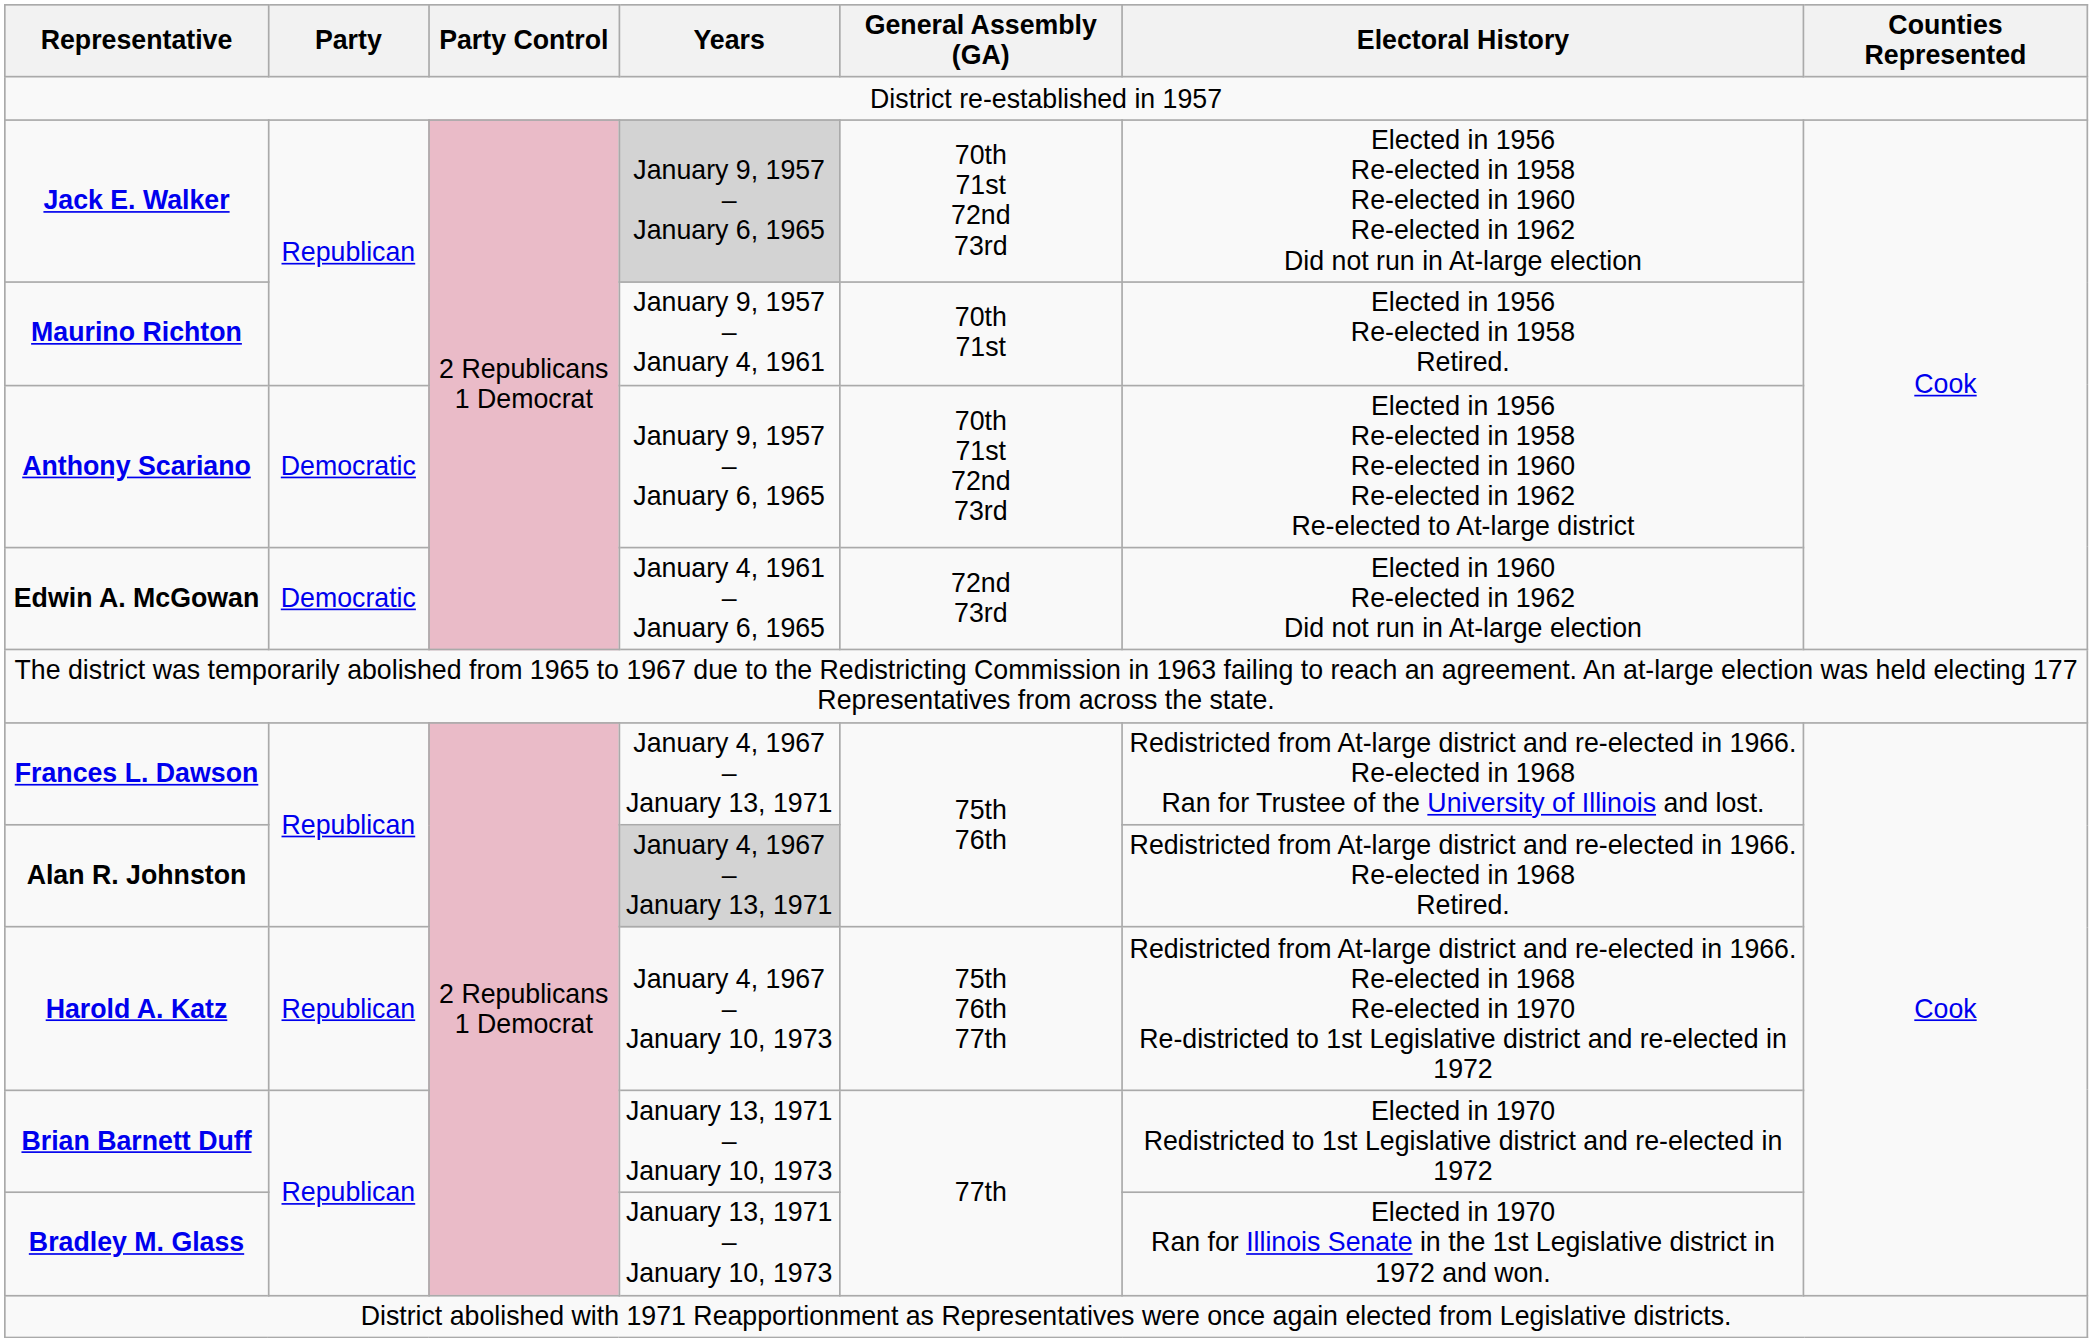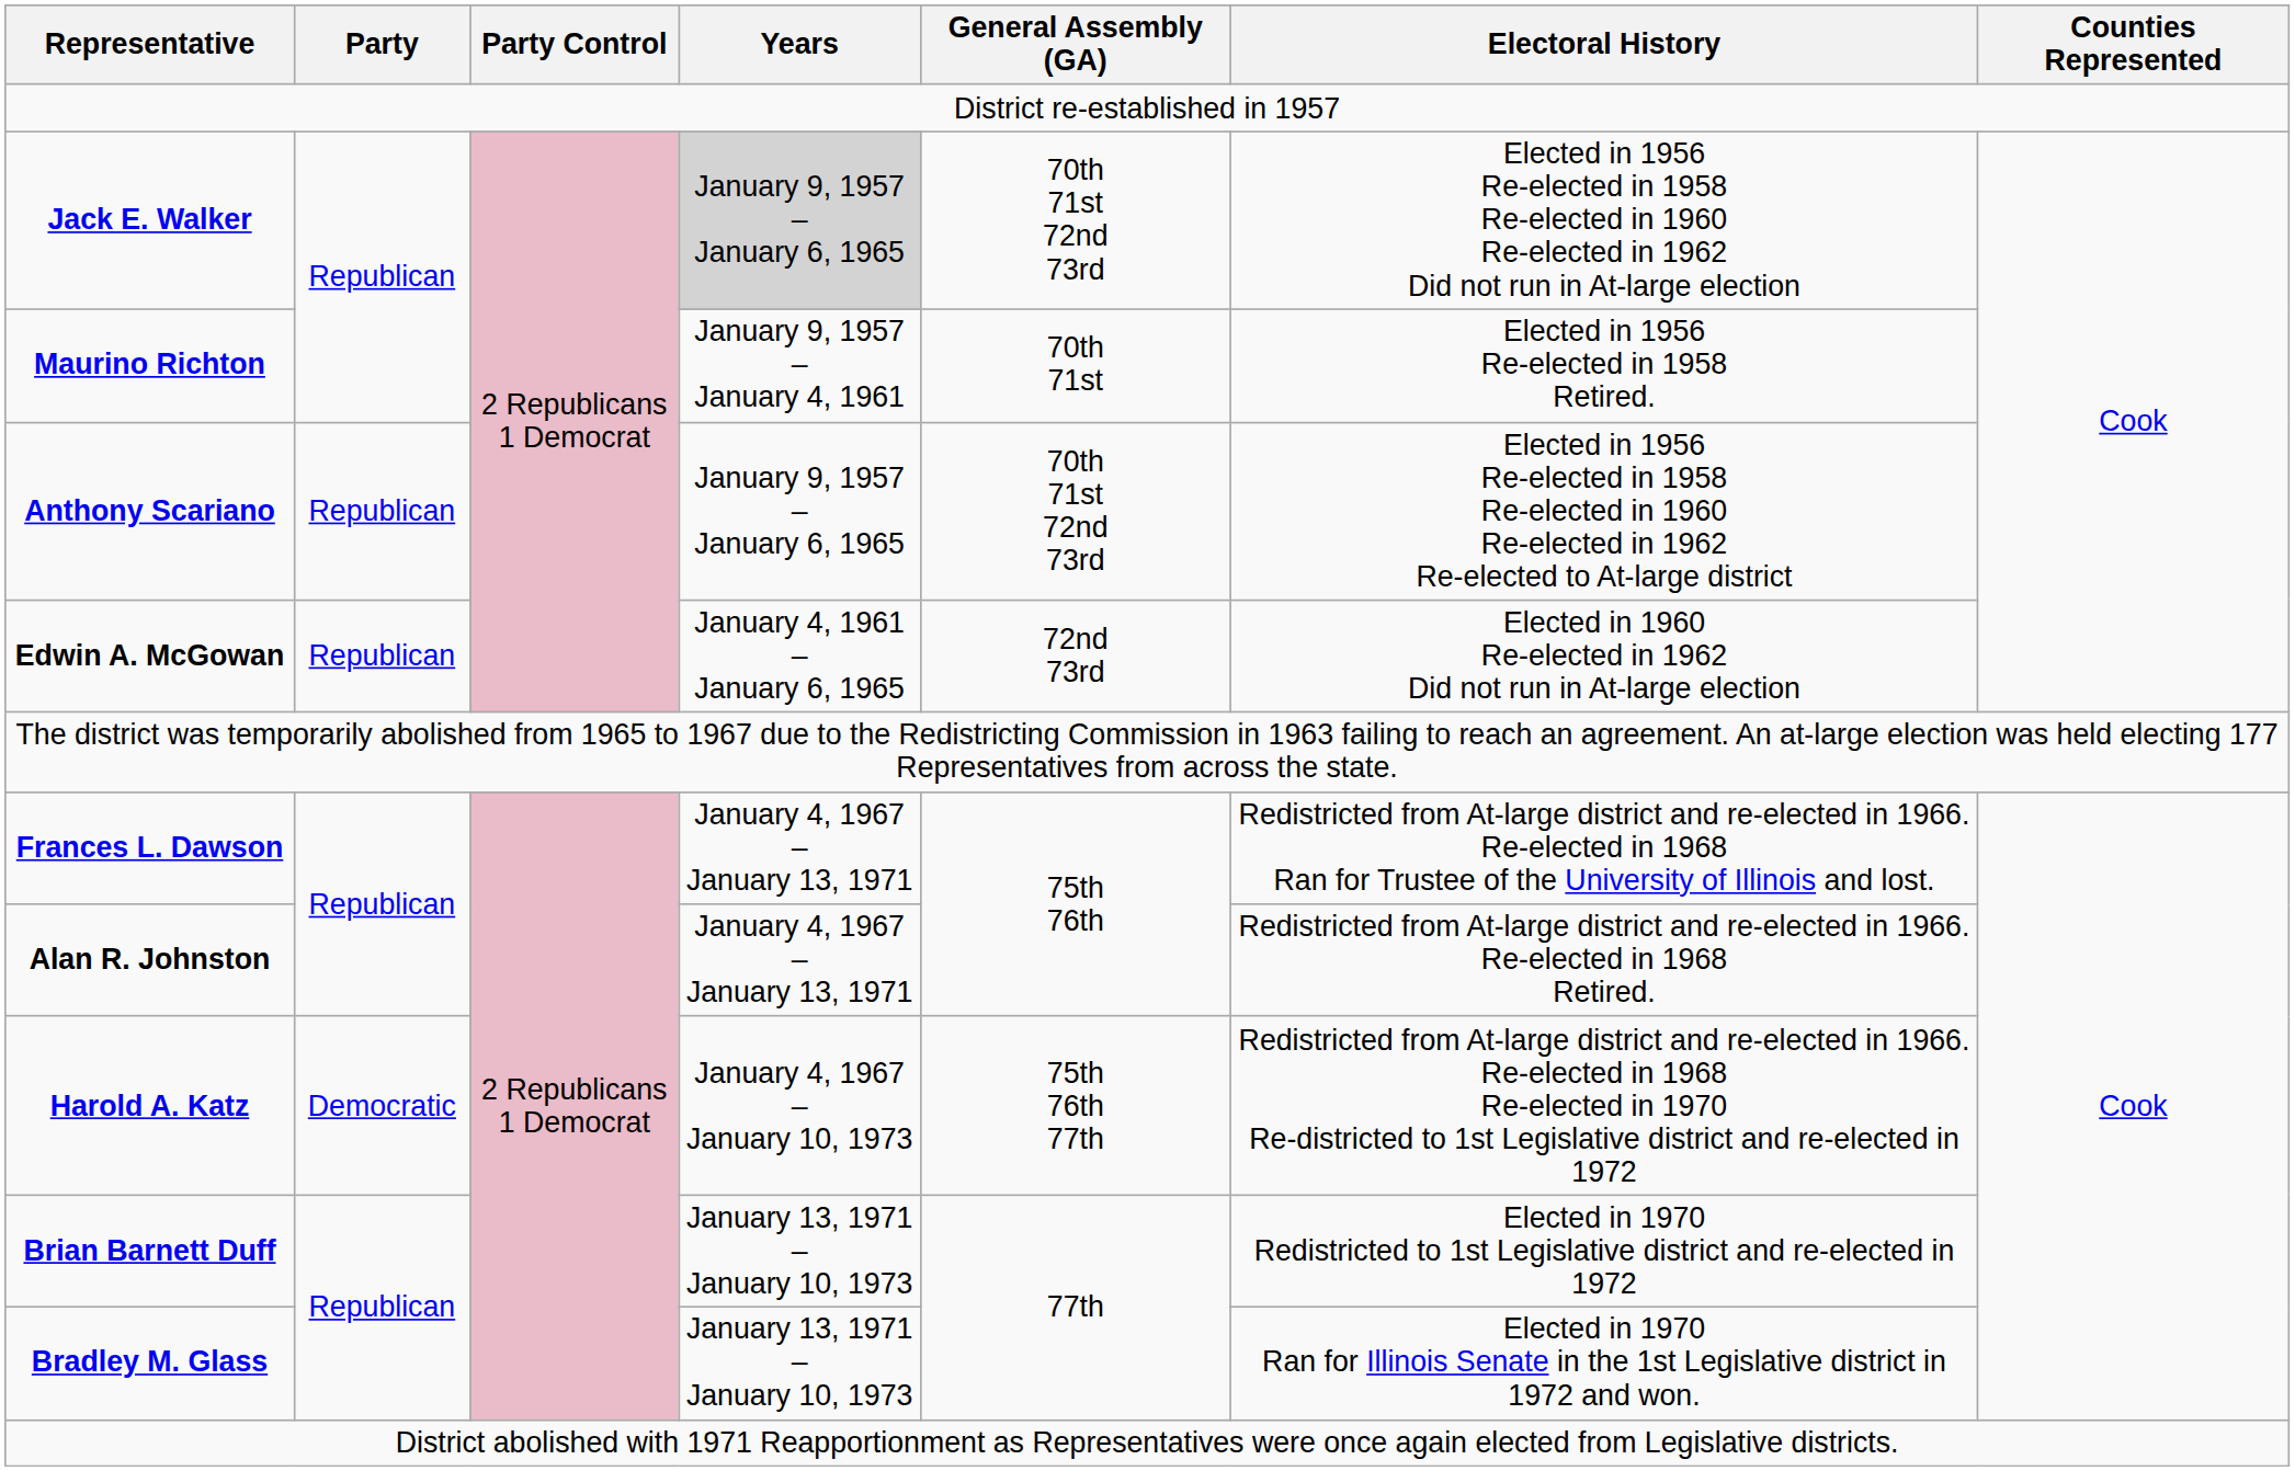 <table class="wikitable" style="text-align:center">
 <tr>
 <th>Representative</th>
 <th>Party</th>
 <th>Party Control</th>
 <th>Years</th>
 <th>General Assembly (GA)</th>
 <th>Electoral History</th>
 <th>Counties Represented</th>
 </tr>
 <tr>
 <td colspan=7>District re-established in 1957</td>
 </tr>
 <tr>
 <td><strong><a href='#'>Jack E. Walker</a></strong></td>
 <td rowspan=2 ><a href='#'>Republican</a></td>
 <td rowspan=4 /bgcolor=#eabbc8>2 Republicans<br>1 Democrat</td>
 <td style="background: lightgrey;">January 9, 1957 –<br>January 6, 1965</td>
 <td>70th<br>71st<br>72nd<br>73rd</td>
 <td>Elected in 1956<br>Re-elected in 1958<br>Re-elected in 1960<br>Re-elected in 1962<br>Did not run in At-large election</td>
 <td rowspan=4><a href='#'>Cook</a></td>
 </tr>
 <tr>
 <td><strong><a href='#'>Maurino Richton</a></strong></td>
 <td>January 9, 1957 –<br>January 4, 1961</td>
 <td>70th<br>71st</td>
 <td>Elected in 1956<br>Re-elected in 1958<br>Retired.</td>
 </tr>
 <tr>
 <td><strong><a href='#'>Anthony Scariano</a></strong></td>
-<td><a href='#'>Democratic</a></td>
+<td><a href='#'>Republican</a></td>
 <td>January 9, 1957 –<br>January 6, 1965</td>
 <td>70th<br>71st<br>72nd<br>73rd</td>
 <td>Elected in 1956<br>Re-elected in 1958<br>Re-elected in 1960<br>Re-elected in 1962<br>Re-elected to At-large district</td>
 </tr>
 <tr>
 <td><strong>Edwin A. McGowan</strong></td>
-<td><a href='#'>Democratic</a></td>
+<td><a href='#'>Republican</a></td>
 <td>January 4, 1961 –<br>January 6, 1965</td>
 <td>72nd<br>73rd</td>
 <td>Elected in 1960<br>Re-elected in 1962<br>Did not run in At-large election</td>
 </tr>
 <tr>
 <td colspan=7>The district was temporarily abolished from 1965 to 1967 due to the Redistricting Commission in 1963 failing to reach an agreement. An at-large election was held electing 177 Representatives from across the state.</td>
 </tr>
 <tr>
 <td><strong><a href='#'>Frances L. Dawson</a></strong></td>
 <td rowspan=2 ><a href='#'>Republican</a></td>
 <td rowspan=5 /bgcolor=#eabbc8>2 Republicans<br>1 Democrat</td>
 <td>January 4, 1967 –<br>January 13, 1971</td>
 <td rowspan=2>75th<br>76th</td>
 <td>Redistricted from At-large district and re-elected in 1966.<br>Re-elected in 1968<br>Ran for Trustee of the <a href='#'>University of Illinois</a> and lost.</td>
 <td rowspan=5><a href='#'>Cook</a></td>
 </tr>
 <tr>
 <td><strong>Alan R. Johnston</strong></td>
-<td style="background: lightgrey;">January 4, 1967 –<br>January 13, 1971</td>
+<td>January 4, 1967 –<br>January 13, 1971</td>
 <td>Redistricted from At-large district and re-elected in 1966.<br>Re-elected in 1968<br>Retired.</td>
 </tr>
 <tr>
 <td><strong><a href='#'>Harold A. Katz</a></strong></td>
-<td><a href='#'>Republican</a></td>
+<td><a href='#'>Democratic</a></td>
 <td>January 4, 1967 –<br>January 10, 1973</td>
 <td>75th<br>76th<br>77th</td>
 <td>Redistricted from At-large district and re-elected in 1966.<br>Re-elected in 1968<br>Re-elected in 1970<br>Re-districted to 1st Legislative district and re-elected in 1972</td>
 </tr>
 <tr>
 <td><strong><a href='#'>Brian Barnett Duff</a></strong></td>
 <td rowspan=2 ><a href='#'>Republican</a></td>
 <td>January 13, 1971 –<br>January 10, 1973</td>
 <td rowspan=2>77th</td>
 <td>Elected in 1970<br>Redistricted to 1st Legislative district and re-elected in 1972<br></td>
 </tr>
 <tr>
 <td><strong><a href='#'>Bradley M. Glass</a></strong></td>
 <td>January 13, 1971 –<br>January 10, 1973</td>
 <td>Elected in 1970<br>Ran for <a href='#'>Illinois Senate</a> in the 1st Legislative district in 1972 and won.</td>
 </tr>
 <tr>
 <td colspan=7>District abolished with 1971 Reapportionment as Representatives were once again elected from Legislative districts.</td>
 </tr>
 </table>
